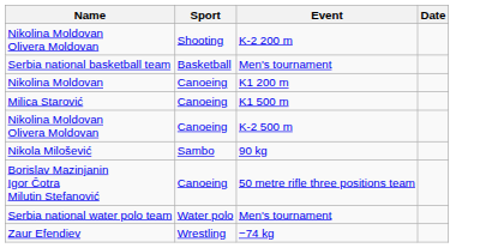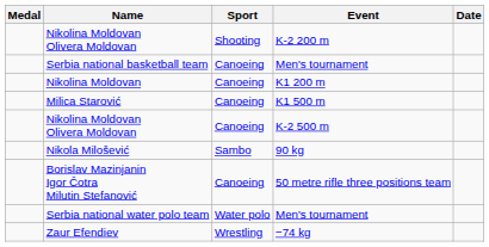 <table class="wikitable sortable" style="font-size: 95%;">
 <tr>
+<th>Medal</th>
 <th>Name</th>
 <th>Sport</th>
 <th>Event</th>
 <th>Date</th>
 </tr>
 <tr>
+<td></td>
 <td><a href='#'>Nikolina Moldovan</a><br><a href='#'>Olivera Moldovan</a></td>
 <td><a href='#'>Shooting</a></td>
 <td><a href='#'>K-2 200 m</a></td>
 <td></td>
 </tr>
 <tr>
+<td></td>
 <td><a href='#'>Serbia national basketball team</a><br></td>
-<td><a href='#'>Basketball</a></td>
+<td><a href='#'>Canoeing</a></td>
 <td><a href='#'>Men's tournament</a></td>
 <td></td>
 </tr>
 <tr>
+<td></td>
 <td><a href='#'>Nikolina Moldovan</a></td>
 <td><a href='#'>Canoeing</a></td>
 <td><a href='#'>K1 200 m</a></td>
 <td></td>
 </tr>
 <tr>
+<td></td>
 <td><a href='#'>Milica Starović</a></td>
 <td><a href='#'>Canoeing</a></td>
 <td><a href='#'>K1 500 m</a></td>
 <td></td>
 </tr>
 <tr>
+<td></td>
 <td><a href='#'>Nikolina Moldovan</a><br><a href='#'>Olivera Moldovan</a></td>
 <td><a href='#'>Canoeing</a></td>
 <td><a href='#'>K-2 500 m</a></td>
 <td></td>
 </tr>
 <tr>
+<td></td>
 <td><a href='#'>Nikola Milošević</a></td>
 <td><a href='#'>Sambo</a></td>
 <td><a href='#'>90 kg</a></td>
 <td></td>
 </tr>
 <tr>
+<td></td>
 <td><a href='#'>Borislav Mazinjanin</a><br><a href='#'>Igor Čotra</a><br><a href='#'>Milutin Stefanović</a></td>
 <td><a href='#'>Canoeing</a></td>
 <td><a href='#'>50 metre rifle three positions team</a></td>
 <td></td>
 </tr>
 <tr>
+<td></td>
 <td><a href='#'>Serbia national water polo team</a><br></td>
 <td><a href='#'>Water polo</a></td>
 <td><a href='#'>Men's tournament</a></td>
 <td></td>
 </tr>
 <tr>
+<td></td>
 <td><a href='#'>Zaur Efendiev</a></td>
 <td><a href='#'>Wrestling</a></td>
 <td><a href='#'>−74 kg</a></td>
 <td></td>
 </tr>
 </table>
